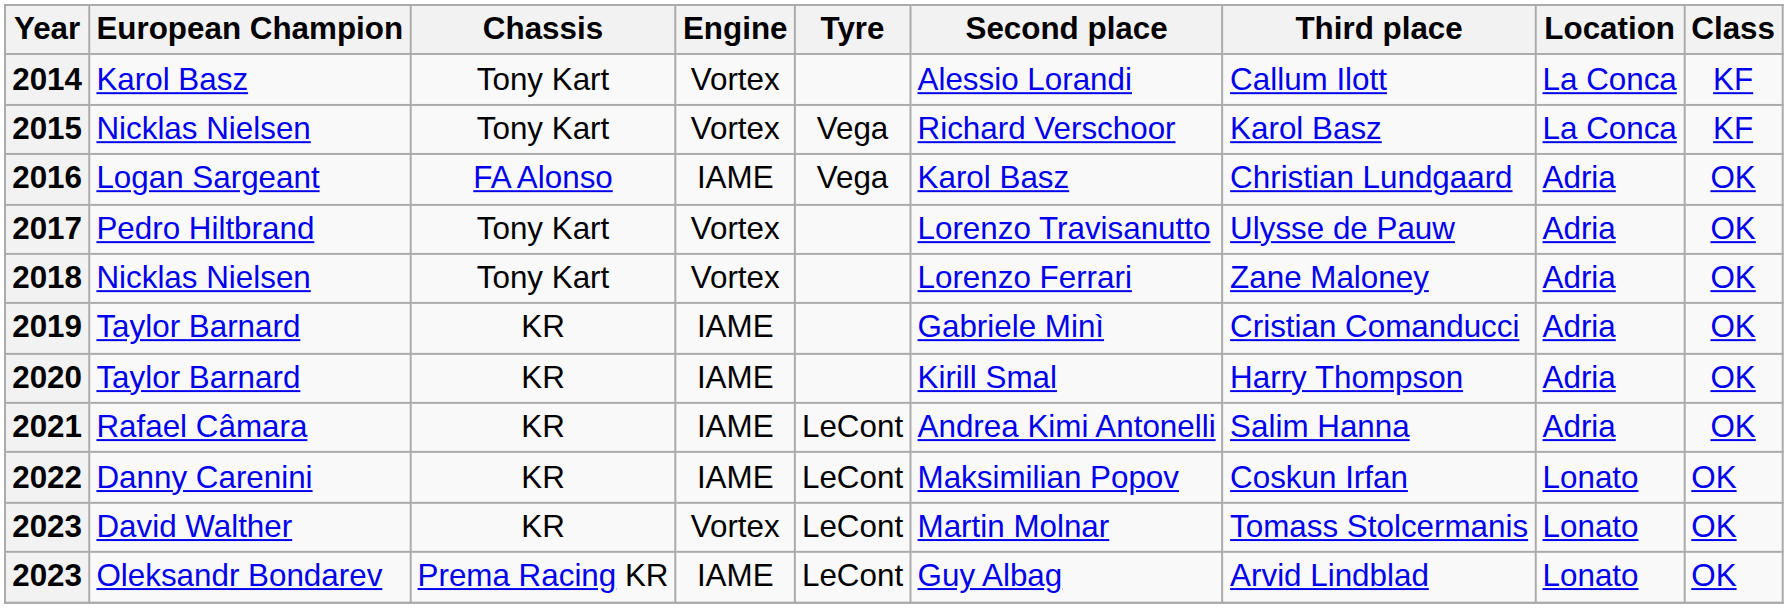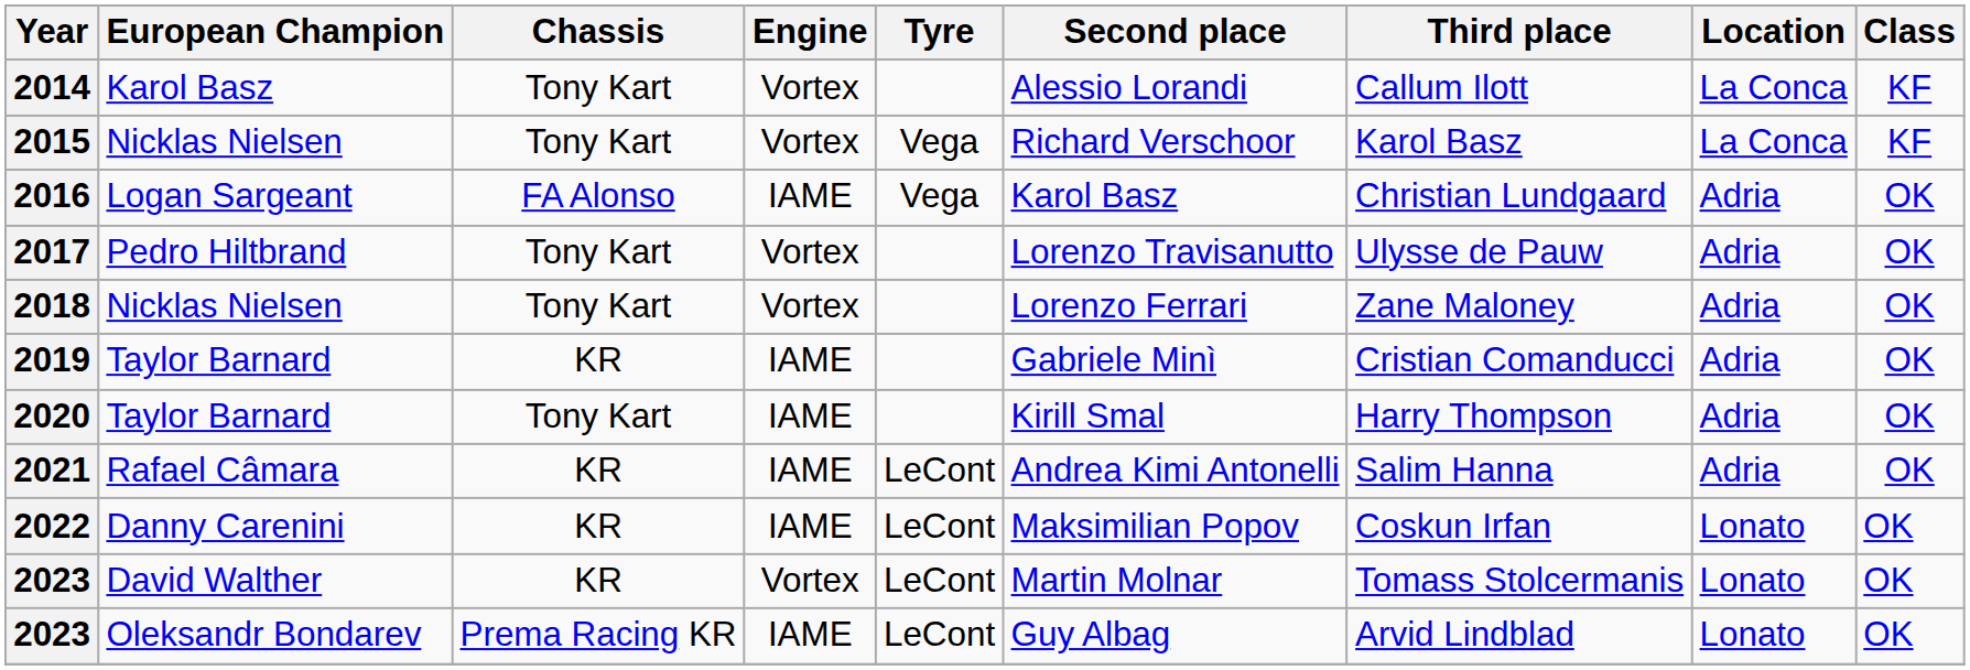 <table class="wikitable">
 <tr>
 <th>Year</th>
 <th>European Champion</th>
 <th>Chassis</th>
 <th>Engine</th>
 <th>Tyre</th>
 <th>Second place</th>
 <th>Third place</th>
 <th>Location</th>
 <th>Class</th>
 </tr>
 <tr>
 <th>2014</th>
 <td> <a href='#'>Karol Basz</a></td>
 <td style="text-align:center;">Tony Kart</td>
 <td style="text-align:center;">Vortex</td>
 <td style="text-align:center;"></td>
 <td> <a href='#'>Alessio Lorandi</a></td>
 <td> <a href='#'>Callum Ilott</a></td>
 <td> <a href='#'>La Conca</a></td>
 <td style="text-align:center;"><a href='#'>KF</a></td>
 </tr>
 <tr>
 <th>2015</th>
 <td> <a href='#'>Nicklas Nielsen</a></td>
 <td style="text-align:center;">Tony Kart</td>
 <td style="text-align:center;">Vortex</td>
 <td style="text-align:center;">Vega</td>
 <td> <a href='#'>Richard Verschoor</a></td>
 <td> <a href='#'>Karol Basz</a></td>
 <td> <a href='#'>La Conca</a></td>
 <td style="text-align:center;"><a href='#'>KF</a></td>
 </tr>
 <tr>
 <th>2016</th>
 <td> <a href='#'>Logan Sargeant</a></td>
 <td style="text-align:center;"><a href='#'>FA Alonso</a></td>
 <td style="text-align:center;">IAME</td>
 <td style="text-align:center;">Vega</td>
 <td> <a href='#'>Karol Basz</a></td>
 <td> <a href='#'>Christian Lundgaard</a></td>
 <td> <a href='#'>Adria</a></td>
 <td style="text-align:center;"><a href='#'>OK</a></td>
 </tr>
 <tr>
 <th>2017</th>
 <td> <a href='#'>Pedro Hiltbrand</a></td>
 <td style="text-align:center;">Tony Kart</td>
 <td style="text-align:center;">Vortex</td>
 <td style="text-align:center;"></td>
 <td> <a href='#'>Lorenzo Travisanutto</a></td>
 <td> <a href='#'>Ulysse de Pauw</a></td>
 <td> <a href='#'>Adria</a></td>
 <td style="text-align:center;"><a href='#'>OK</a></td>
 </tr>
 <tr>
 <th>2018</th>
 <td> <a href='#'>Nicklas Nielsen</a></td>
 <td style="text-align:center;">Tony Kart</td>
 <td style="text-align:center;">Vortex</td>
 <td style="text-align:center;"></td>
 <td> <a href='#'>Lorenzo Ferrari</a></td>
 <td> <a href='#'>Zane Maloney</a></td>
 <td> <a href='#'>Adria</a></td>
 <td style="text-align:center;"><a href='#'>OK</a></td>
 </tr>
 <tr>
 <th>2019</th>
 <td> <a href='#'>Taylor Barnard</a></td>
 <td style="text-align:center;">KR</td>
 <td style="text-align:center;">IAME</td>
 <td style="text-align:center;"></td>
 <td> <a href='#'>Gabriele Minì</a></td>
 <td> <a href='#'>Cristian Comanducci</a></td>
 <td> <a href='#'>Adria</a></td>
 <td style="text-align:center;"><a href='#'>OK</a></td>
 </tr>
 <tr>
 <th>2020</th>
 <td> <a href='#'>Taylor Barnard</a></td>
-<td style="text-align:center;">KR</td>
+<td style="text-align:center;">Tony Kart</td>
 <td style="text-align:center;">IAME</td>
 <td style="text-align:center;"></td>
 <td> <a href='#'>Kirill Smal</a></td>
 <td> <a href='#'>Harry Thompson</a></td>
 <td> <a href='#'>Adria</a></td>
 <td style="text-align:center;"><a href='#'>OK</a></td>
 </tr>
 <tr>
 <th>2021</th>
 <td> <a href='#'>Rafael Câmara</a></td>
 <td style="text-align:center;">KR</td>
 <td style="text-align:center;">IAME</td>
 <td style="text-align:center;">LeCont</td>
 <td> <a href='#'>Andrea Kimi Antonelli</a></td>
 <td> <a href='#'>Salim Hanna</a></td>
 <td> <a href='#'>Adria</a></td>
 <td style="text-align:center;"><a href='#'>OK</a></td>
 </tr>
 <tr>
 <th>2022</th>
 <td> <a href='#'>Danny Carenini</a></td>
 <td style="text-align:center;">KR</td>
 <td style="text-align:center;">IAME</td>
 <td style="text-align:center;">LeCont</td>
 <td> <a href='#'>Maksimilian Popov</a></td>
 <td> <a href='#'>Coskun Irfan</a></td>
 <td> <a href='#'>Lonato</a></td>
 <td><a href='#'>OK</a></td>
 </tr>
 <tr>
 <th>2023</th>
 <td> <a href='#'>David Walther</a></td>
 <td style="text-align:center;">KR</td>
 <td style="text-align:center;">Vortex</td>
 <td style="text-align:center;">LeCont</td>
 <td> <a href='#'>Martin Molnar</a></td>
 <td> <a href='#'>Tomass Stolcermanis</a></td>
 <td> <a href='#'>Lonato</a></td>
 <td><a href='#'>OK</a></td>
 </tr>
 <tr>
 <th>2023</th>
 <td> <a href='#'>Oleksandr Bondarev</a></td>
 <td style="text-align:center;"><a href='#'>Prema Racing</a> KR</td>
 <td style="text-align:center;">IAME</td>
 <td style="text-align:center;">LeCont</td>
 <td> <a href='#'>Guy Albag</a></td>
 <td> <a href='#'>Arvid Lindblad</a></td>
 <td> <a href='#'>Lonato</a></td>
 <td><a href='#'>OK</a></td>
 </tr>
 <tr>
 </tr>
 </table>
